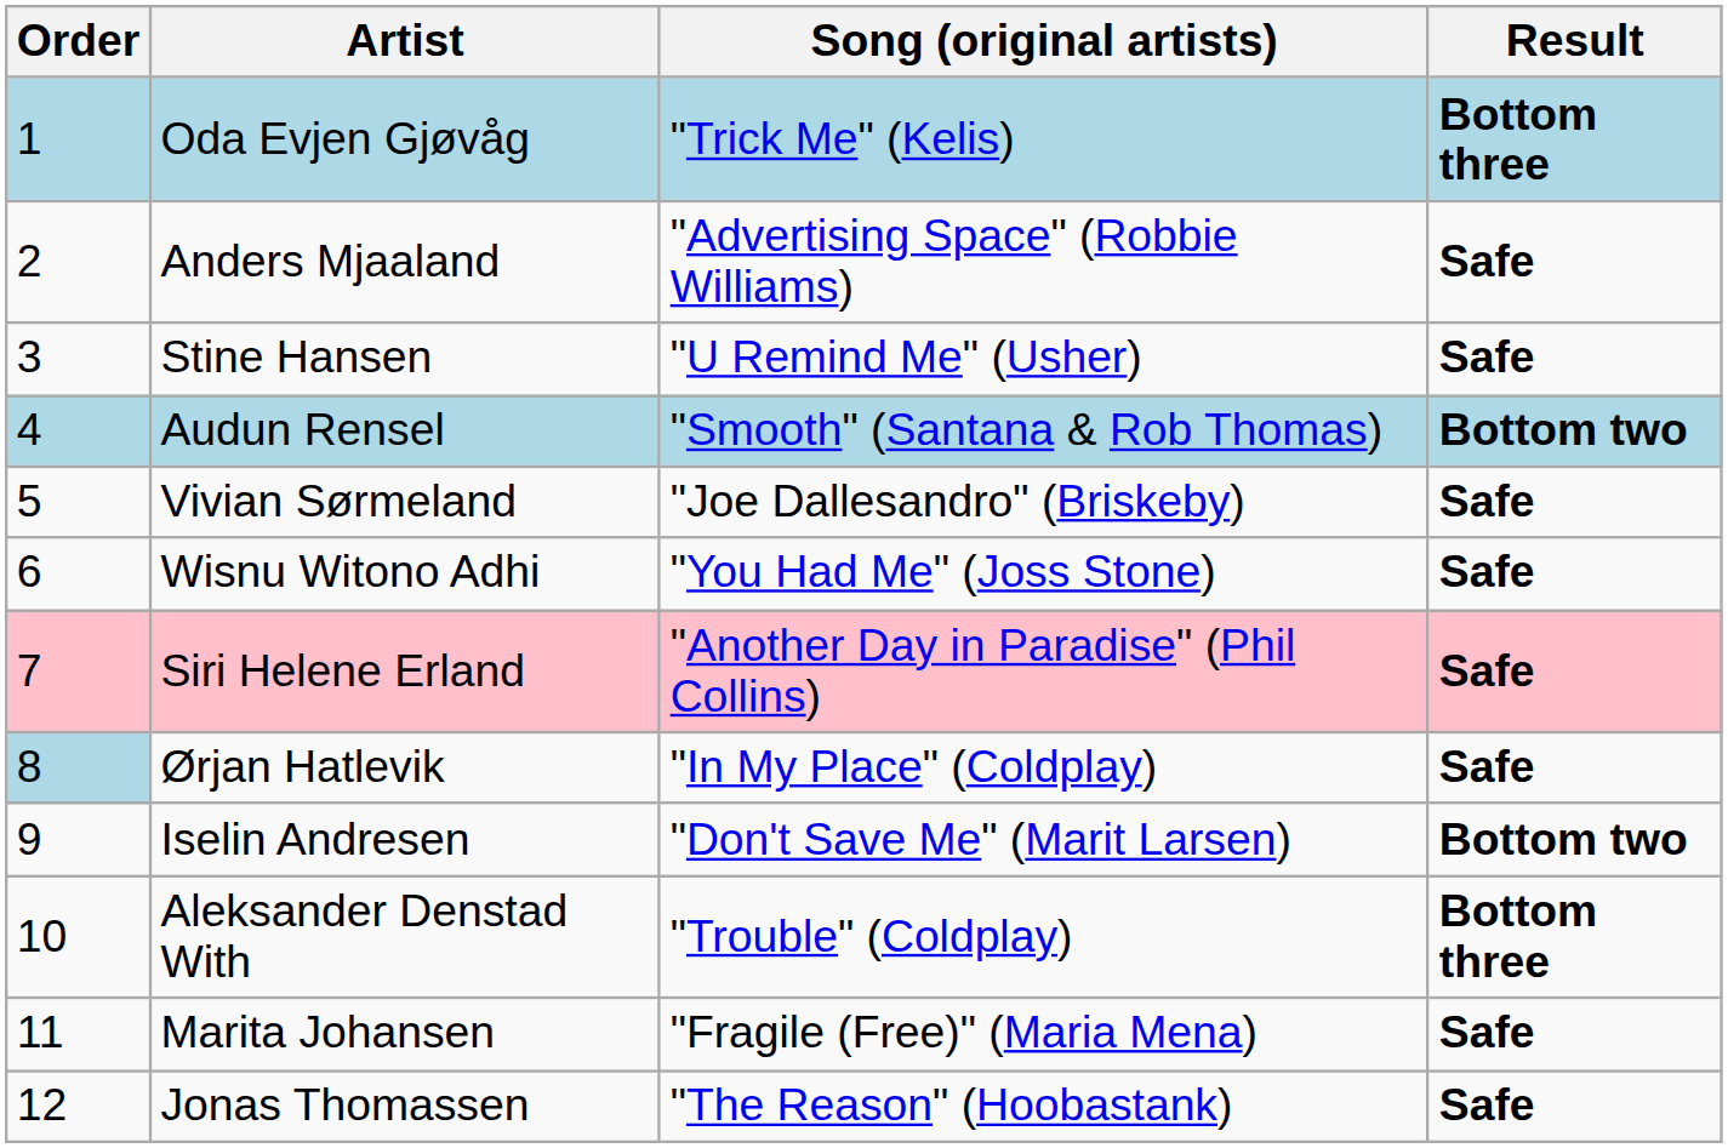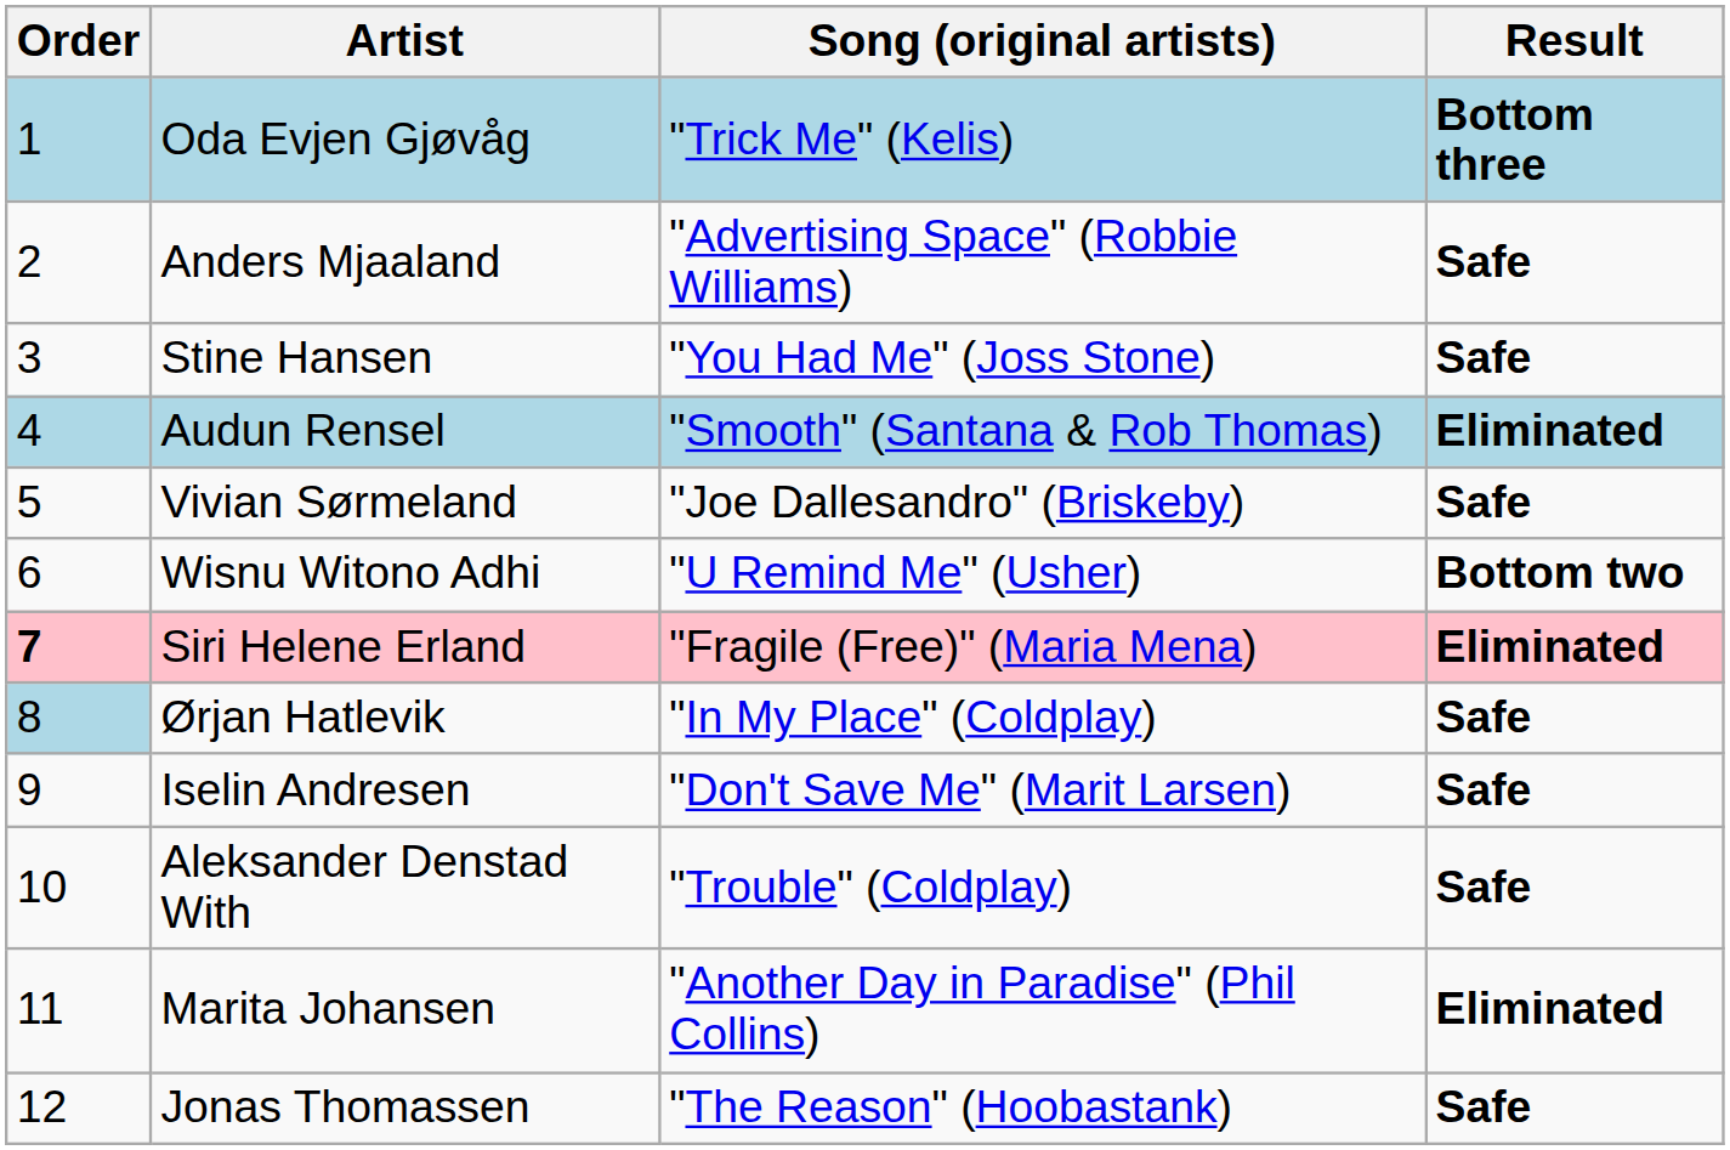 <table class=wikitable>
 <tr>
 <th>Order</th>
 <th>Artist</th>
 <th>Song (original artists)</th>
 <th>Result</th>
 </tr>
 <tr style="background:lightblue;">
 <td>1</td>
 <td>Oda Evjen Gjøvåg</td>
 <td>"<a href='#'>Trick Me</a>" (<a href='#'>Kelis</a>)</td>
 <td><strong>Bottom three</strong></td>
 </tr>
 <tr>
 <td>2</td>
 <td>Anders Mjaaland</td>
 <td>"<a href='#'>Advertising Space</a>" (<a href='#'>Robbie Williams</a>)</td>
 <td><strong>Safe</strong></td>
 </tr>
 <tr>
 <td>3</td>
 <td>Stine Hansen</td>
-<td>"<a href='#'>U Remind Me</a>" (<a href='#'>Usher</a>)</td>
+<td>"<a href='#'>You Had Me</a>" (<a href='#'>Joss Stone</a>)</td>
 <td><strong>Safe</strong></td>
 </tr>
 <tr style="background:lightblue;">
 <td>4</td>
 <td>Audun Rensel</td>
 <td>"<a href='#'>Smooth</a>" (<a href='#'>Santana</a> & <a href='#'>Rob Thomas</a>)</td>
-<td><strong>Bottom two</strong></td>
+<td><strong>Eliminated</strong></td>
 </tr>
 <tr>
 <td>5</td>
 <td>Vivian Sørmeland</td>
 <td>"Joe Dallesandro" (<a href='#'>Briskeby</a>)</td>
 <td><strong>Safe</strong></td>
 </tr>
 <tr>
 <td>6</td>
 <td>Wisnu Witono Adhi</td>
-<td>"<a href='#'>You Had Me</a>" (<a href='#'>Joss Stone</a>)</td>
-<td><strong>Safe</strong></td>
+<td>"<a href='#'>U Remind Me</a>" (<a href='#'>Usher</a>)</td>
+<td><strong>Bottom two</strong></td>
 </tr>
 <tr style="background:pink;">
-<td>7</td>
+<td><strong>7</strong></td>
 <td>Siri Helene Erland</td>
-<td>"<a href='#'>Another Day in Paradise</a>" (<a href='#'>Phil Collins</a>)</td>
-<td><strong>Safe</strong></td>
+<td>"Fragile (Free)" (<a href='#'>Maria Mena</a>)</td>
+<td><strong>Eliminated</strong></td>
 </tr>
 <tr>
 <td style="background: lightblue;">8</td>
 <td>Ørjan Hatlevik</td>
 <td>"<a href='#'>In My Place</a>" (<a href='#'>Coldplay</a>)</td>
 <td><strong>Safe</strong></td>
 </tr>
 <tr>
 <td>9</td>
 <td>Iselin Andresen</td>
 <td>"<a href='#'>Don't Save Me</a>" (<a href='#'>Marit Larsen</a>)</td>
-<td><strong>Bottom two</strong></td>
+<td><strong>Safe</strong></td>
 </tr>
 <tr>
 <td>10</td>
 <td>Aleksander Denstad With</td>
 <td>"<a href='#'>Trouble</a>" (<a href='#'>Coldplay</a>)</td>
-<td><strong>Bottom three</strong></td>
+<td><strong>Safe</strong></td>
 </tr>
 <tr>
 <td>11</td>
 <td>Marita Johansen</td>
-<td>"Fragile (Free)" (<a href='#'>Maria Mena</a>)</td>
-<td><strong>Safe</strong></td>
+<td>"<a href='#'>Another Day in Paradise</a>" (<a href='#'>Phil Collins</a>)</td>
+<td><strong>Eliminated</strong></td>
 </tr>
 <tr>
 <td>12</td>
 <td>Jonas Thomassen</td>
 <td>"<a href='#'>The Reason</a>" (<a href='#'>Hoobastank</a>)</td>
 <td><strong>Safe</strong></td>
 </tr>
 </table>
